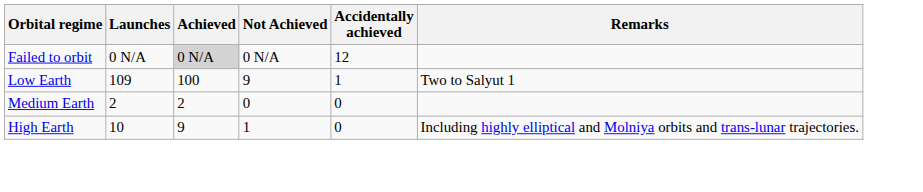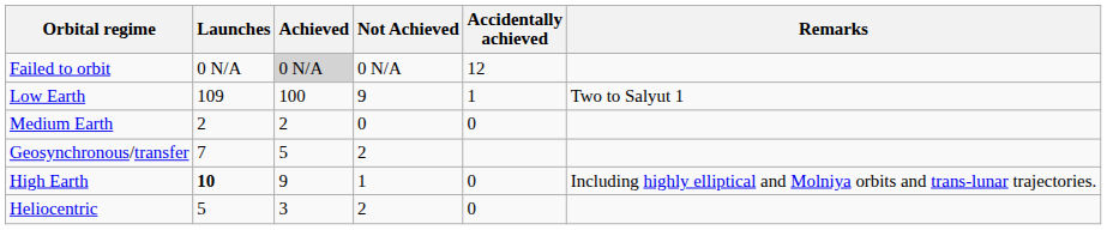 <table class="wikitable sortable">
 <tr>
 <th>Orbital regime</th>
 <th>Launches</th>
 <th>Achieved</th>
 <th>Not Achieved</th>
 <th>Accidentally<br>achieved</th>
 <th>Remarks</th>
 </tr>
 <tr>
 <td><a href='#'>Failed to orbit</a></td>
 <td><span>0   </span>N/A</td>
 <td style="background: lightgrey;"><span>0   </span>N/A</td>
 <td><span>0   </span>N/A</td>
 <td>12</td>
 <td></td>
 </tr>
 <tr>
 <td><a href='#'>Low Earth</a></td>
 <td>109</td>
 <td>100</td>
 <td>9</td>
 <td>1</td>
 <td>Two to Salyut 1</td>
 </tr>
 <tr>
 <td><a href='#'>Medium Earth</a></td>
 <td>2</td>
 <td>2</td>
 <td>0</td>
 <td>0</td>
 <td></td>
 </tr>
 <tr>
+<td><a href='#'>Geosynchronous</a>/<a href='#'>transfer</a></td>
+<td>7</td>
+<td>5</td>
+<td>2</td>
+<td></td>
+<td></td>
+</tr>
+<tr>
 <td><a href='#'>High Earth</a></td>
-<td>10</td>
+<td><strong>10</strong></td>
 <td>9</td>
 <td>1</td>
 <td>0</td>
 <td>Including <a href='#'>highly elliptical</a> and <a href='#'>Molniya</a> orbits and <a href='#'>trans-lunar</a> trajectories.</td>
 </tr>
+<tr>
+<td><a href='#'>Heliocentric</a></td>
+<td>5</td>
+<td>3</td>
+<td>2</td>
+<td>0</td>
+<td></td>
+</tr>
 </table>
